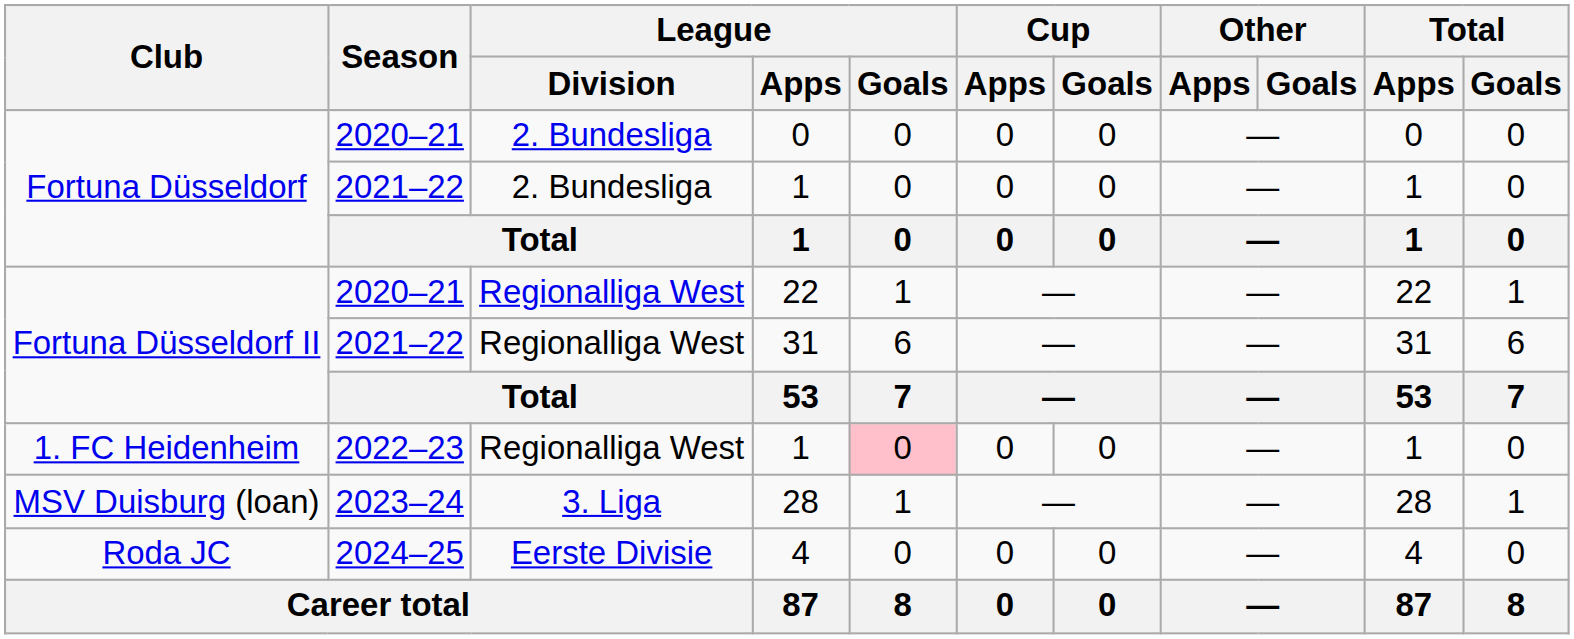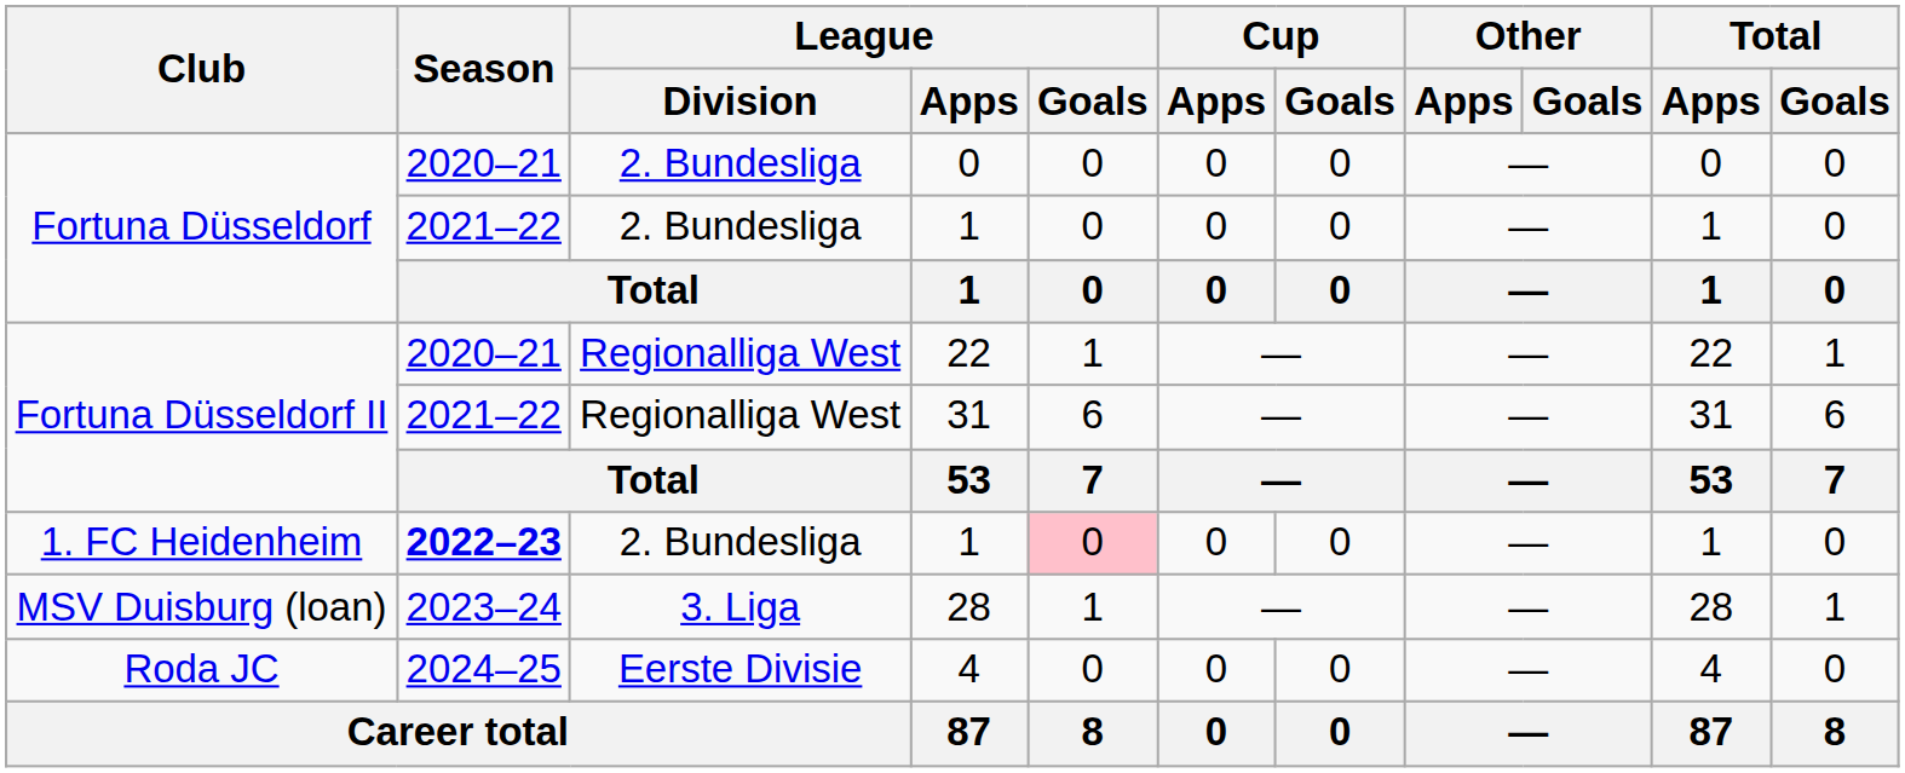 <table class="wikitable" style="text-align:center">
 <tr>
 <th rowspan="2">Club</th>
 <th rowspan="2">Season</th>
 <th colspan="3">League</th>
 <th colspan="2">Cup</th>
 <th colspan="2">Other</th>
 <th colspan="2">Total</th>
 </tr>
 <tr>
 <th>Division</th>
 <th>Apps</th>
 <th>Goals</th>
 <th>Apps</th>
 <th>Goals</th>
 <th>Apps</th>
 <th>Goals</th>
 <th>Apps</th>
 <th>Goals</th>
 </tr>
 <tr>
 <td rowspan="3"><a href='#'>Fortuna Düsseldorf</a></td>
 <td><a href='#'>2020–21</a></td>
 <td><a href='#'>2. Bundesliga</a></td>
 <td>0</td>
 <td>0</td>
 <td>0</td>
 <td>0</td>
 <td colspan="2">—</td>
 <td>0</td>
 <td>0</td>
 </tr>
 <tr>
 <td><a href='#'>2021–22</a></td>
 <td>2. Bundesliga</td>
 <td>1</td>
 <td>0</td>
 <td>0</td>
 <td>0</td>
 <td colspan="2">—</td>
 <td>1</td>
 <td>0</td>
 </tr>
 <tr>
 <th colspan="2">Total</th>
 <th>1</th>
 <th>0</th>
 <th>0</th>
 <th>0</th>
 <th colspan="2">—</th>
 <th>1</th>
 <th>0</th>
 </tr>
 <tr>
 <td rowspan="3"><a href='#'>Fortuna Düsseldorf II</a></td>
 <td><a href='#'>2020–21</a></td>
 <td><a href='#'>Regionalliga West</a></td>
 <td>22</td>
 <td>1</td>
 <td colspan="2">—</td>
 <td colspan="2">—</td>
 <td>22</td>
 <td>1</td>
 </tr>
 <tr>
 <td><a href='#'>2021–22</a></td>
 <td>Regionalliga West</td>
 <td>31</td>
 <td>6</td>
 <td colspan="2">—</td>
 <td colspan="2">—</td>
 <td>31</td>
 <td>6</td>
 </tr>
 <tr>
 <th colspan="2">Total</th>
 <th>53</th>
 <th>7</th>
 <th colspan="2">—</th>
 <th colspan="2">—</th>
 <th>53</th>
 <th>7</th>
 </tr>
 <tr>
 <td><a href='#'>1. FC Heidenheim</a></td>
-<td><a href='#'>2022–23</a></td>
-<td>Regionalliga West</td>
+<td><strong><a href='#'>2022–23</a></strong></td>
+<td>2. Bundesliga</td>
 <td>1</td>
 <td style="background: pink;">0</td>
 <td>0</td>
 <td>0</td>
 <td colspan="2">—</td>
 <td>1</td>
 <td>0</td>
 </tr>
 <tr>
 <td><a href='#'>MSV Duisburg</a> (loan)</td>
 <td><a href='#'>2023–24</a></td>
 <td><a href='#'>3. Liga</a></td>
 <td>28</td>
 <td>1</td>
 <td colspan="2">—</td>
 <td colspan="2">—</td>
 <td>28</td>
 <td>1</td>
 </tr>
 <tr>
 <td><a href='#'>Roda JC</a></td>
 <td><a href='#'>2024–25</a></td>
 <td><a href='#'>Eerste Divisie</a></td>
 <td>4</td>
 <td>0</td>
 <td>0</td>
 <td>0</td>
 <td colspan="2">—</td>
 <td>4</td>
 <td>0</td>
 </tr>
 <tr>
 <th colspan="3">Career total</th>
 <th>87</th>
 <th>8</th>
 <th>0</th>
 <th>0</th>
 <th colspan="2">—</th>
 <th>87</th>
 <th>8</th>
 </tr>
 </table>
